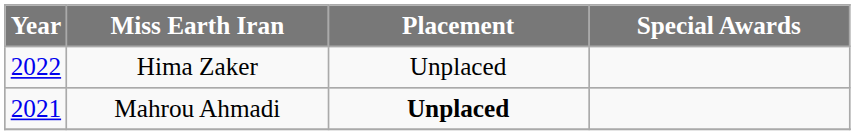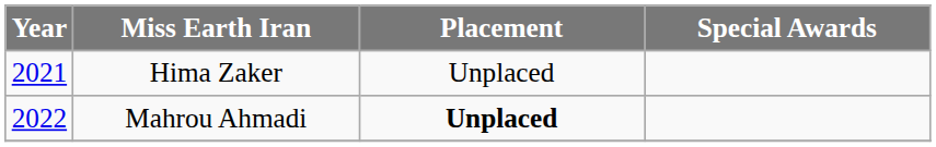 <table class="wikitable sortable" style="font-size: 95%; text-align:center">
 <tr>
 <th width="30" style="background-color:#787878;color:#FFFFFF;">Year</th>
 <th width="150" style="background-color:#787878;color:#FFFFFF;">Miss Earth Iran</th>
 <th width="150" style="background-color:#787878;color:#FFFFFF;">Placement</th>
 <th width="150" style="background-color:#787878;color:#FFFFFF;">Special Awards</th>
 </tr>
 <tr>
-<td><a href='#'>2022</a></td>
+<td><a href='#'>2021</a></td>
 <td>Hima Zaker</td>
 <td>Unplaced</td>
 <td></td>
 </tr>
 <tr>
-<td><a href='#'>2021</a></td>
+<td><a href='#'>2022</a></td>
 <td>Mahrou Ahmadi</td>
 <td><strong>Unplaced</strong></td>
 <td></td>
 </tr>
 <tr>
 </tr>
 </table>
